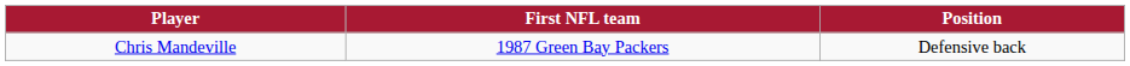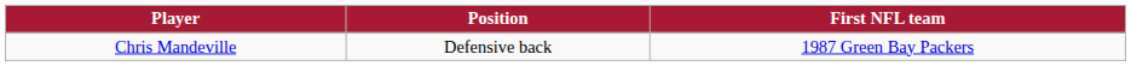 <table class="wikitable" width="65%">
 <tr align="center" style="background:#A81933;color:#FFFFFF;">
 <td><strong>Player</strong></td>
+<td><strong>Position</strong></td>
 <td><strong>First NFL team</strong></td>
-<td><strong>Position</strong></td>
 </tr>
 <tr align="center" bgcolor="">
 <td><a href='#'>Chris Mandeville</a></td>
+<td>Defensive back</td>
 <td><a href='#'>1987 Green Bay Packers</a></td>
-<td>Defensive back</td>
 </tr>
 </table>
